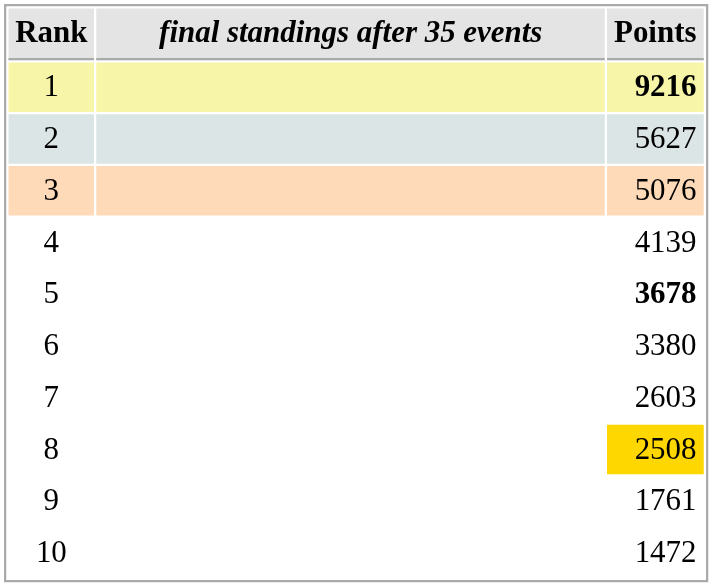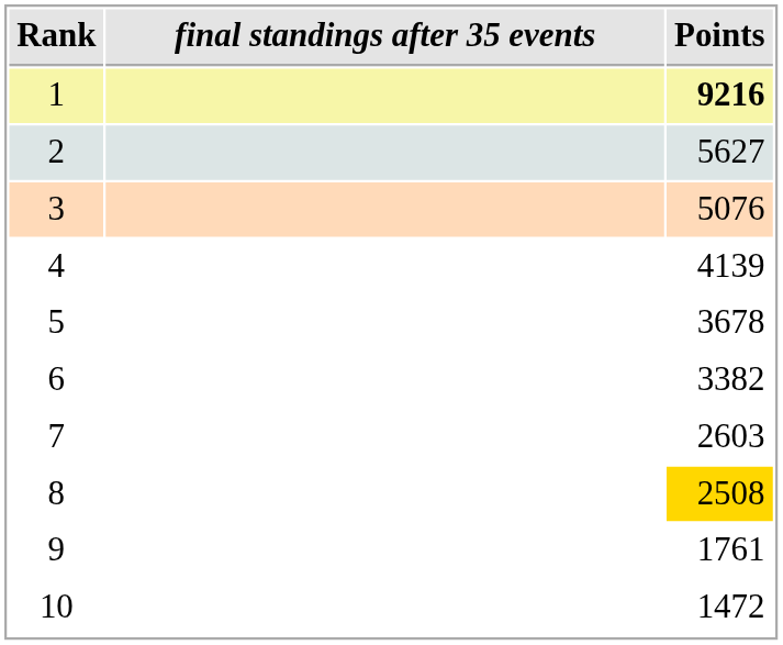 <table cellspacing="1" cellpadding="3" style="border:1px solid #AAAAAA; font-size:86%;">
 <tr bgcolor="#E4E4E4">
 <th style="border-bottom:1px solid #AAAAAA" width=10>Rank</th>
 <th style="border-bottom:1px solid #AAAAAA" width=220><em>final standings after 35 events</em></th>
 <th style="border-bottom:1px solid #AAAAAA" width=20 align=right>Points</th>
 </tr>
 <tr style="background:#f7f6a8;">
 <td align=center>1</td>
 <td><strong></strong></td>
 <td align=right><strong>9216</strong></td>
 </tr>
 <tr style="background:#dce5e5;">
 <td align=center>2</td>
 <td></td>
 <td align=right>5627</td>
 </tr>
 <tr style="background:#ffdab9;">
 <td align=center>3</td>
 <td></td>
 <td align=right>5076</td>
 </tr>
 <tr>
 <td align=center>4</td>
 <td></td>
 <td align=right>4139</td>
 </tr>
 <tr>
 <td align=center>5</td>
 <td></td>
-<td align=right><strong>3678</strong></td>
+<td align=right>3678</td>
 </tr>
 <tr>
 <td align=center>6</td>
 <td></td>
-<td align=right>3380</td>
+<td align=right>3382</td>
 </tr>
 <tr>
 <td align=center>7</td>
 <td></td>
 <td align=right>2603</td>
 </tr>
 <tr>
 <td align=center>8</td>
 <td>  </td>
 <td align=right style="background: gold;">2508</td>
 </tr>
 <tr>
 <td align=center>9</td>
 <td></td>
 <td align=right>1761</td>
 </tr>
 <tr>
 <td align=center>10</td>
 <td></td>
 <td align=right>1472</td>
 </tr>
 </table>
